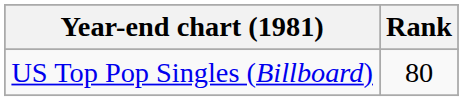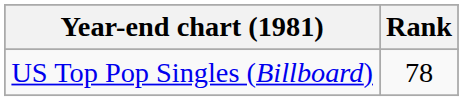 <table class="wikitable sortable">
 <tr>
 <th>Year-end chart (1981)</th>
 <th>Rank</th>
 </tr>
 <tr>
 <td><a href='#'>US Top Pop Singles (<em>Billboard</em>)</a></td>
-<td align="center">80</td>
+<td align="center">78</td>
 </tr>
 </table>
